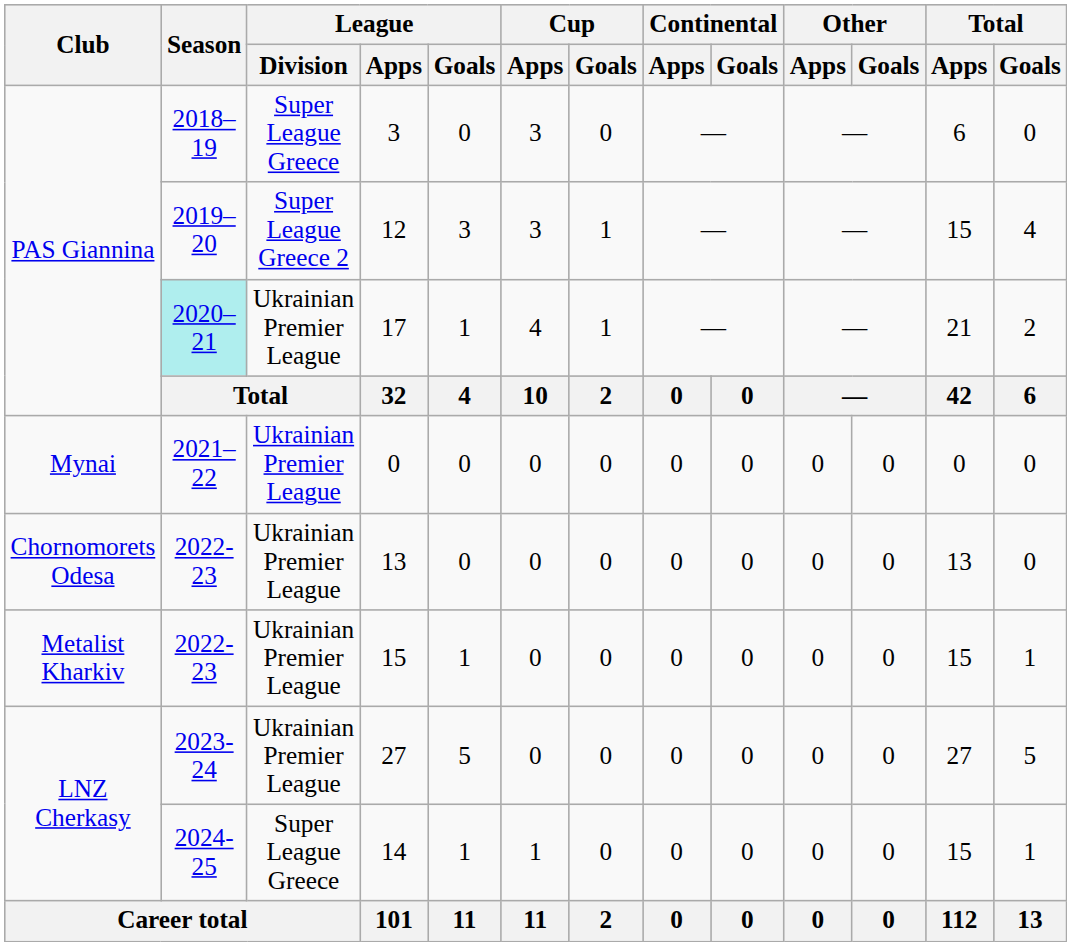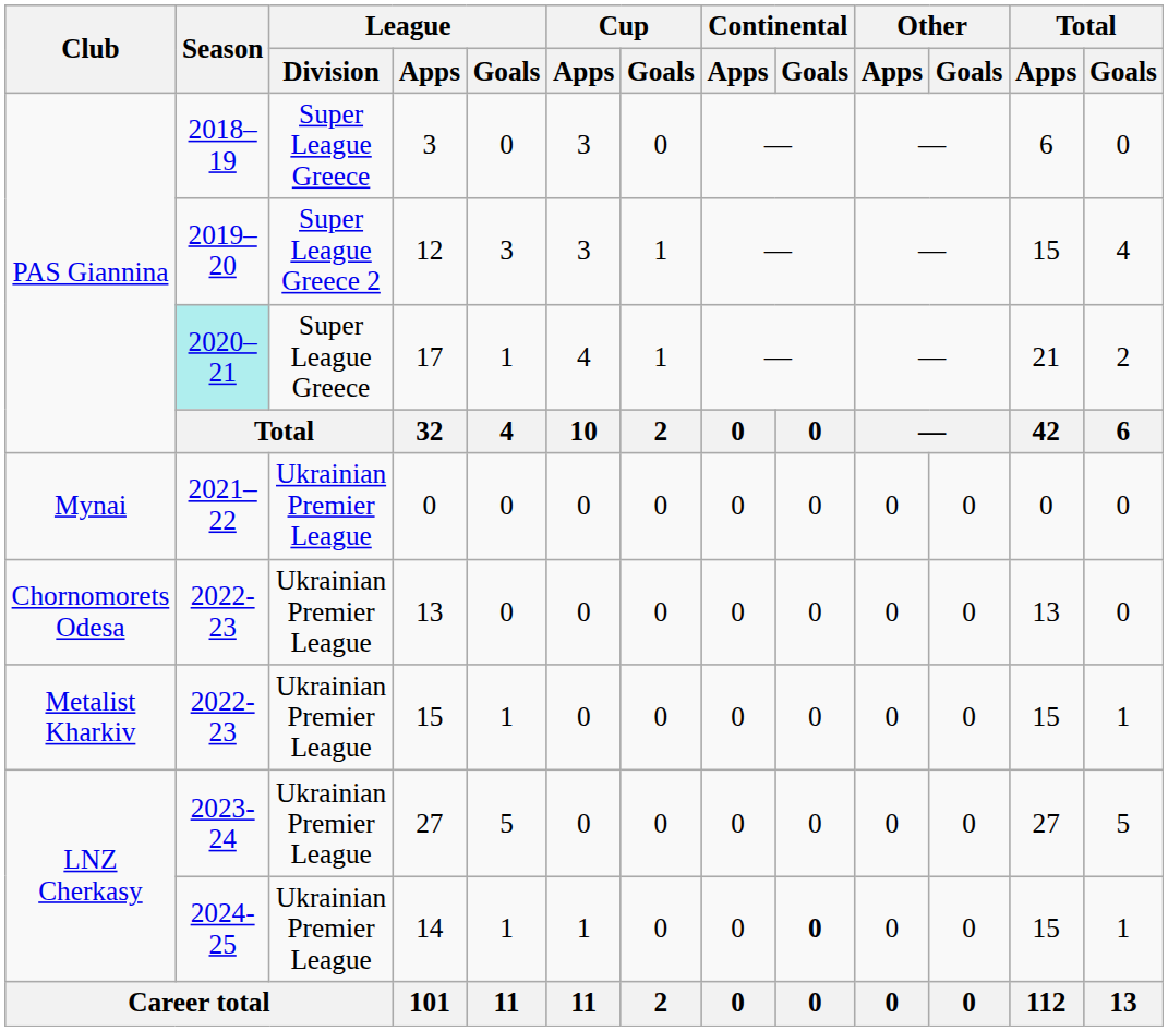 <table class="wikitable" style="text-align:center">
 <tr>
 <th rowspan="2">Club</th>
 <th rowspan="2">Season</th>
 <th colspan="3">League</th>
 <th colspan="2">Cup</th>
 <th colspan="2">Continental</th>
 <th colspan="2">Other</th>
 <th colspan="2">Total</th>
 </tr>
 <tr>
 <th>Division</th>
 <th>Apps</th>
 <th>Goals</th>
 <th>Apps</th>
 <th>Goals</th>
 <th>Apps</th>
 <th>Goals</th>
 <th>Apps</th>
 <th>Goals</th>
 <th>Apps</th>
 <th>Goals</th>
 </tr>
 <tr>
 <td rowspan="4"><a href='#'>PAS Giannina</a></td>
 <td><a href='#'>2018–19</a></td>
 <td><a href='#'>Super League Greece</a></td>
 <td>3</td>
 <td>0</td>
 <td>3</td>
 <td>0</td>
 <td colspan="2">—</td>
 <td colspan="2">—</td>
 <td>6</td>
 <td>0</td>
 </tr>
 <tr>
 <td><a href='#'>2019–20</a></td>
 <td><a href='#'>Super League Greece 2</a></td>
 <td>12</td>
 <td>3</td>
 <td>3</td>
 <td>1</td>
 <td colspan="2">—</td>
 <td colspan="2">—</td>
 <td>15</td>
 <td>4</td>
 </tr>
 <tr>
 <td style="background: paleturquoise;"><a href='#'>2020–21</a></td>
-<td>Ukrainian Premier League</td>
+<td>Super League Greece</td>
 <td>17</td>
 <td>1</td>
 <td>4</td>
 <td>1</td>
 <td colspan="2">—</td>
 <td colspan="2">—</td>
 <td>21</td>
 <td>2</td>
 </tr>
 <tr>
 <th colspan="2">Total</th>
 <th>32</th>
 <th>4</th>
 <th>10</th>
 <th>2</th>
 <th>0</th>
 <th>0</th>
 <th colspan="2">—</th>
 <th>42</th>
 <th>6</th>
 </tr>
 <tr>
 <td rowspan="1"><a href='#'>Mynai</a></td>
 <td><a href='#'>2021–22</a></td>
 <td><a href='#'>Ukrainian Premier League</a></td>
 <td>0</td>
 <td>0</td>
 <td>0</td>
 <td>0</td>
 <td>0</td>
 <td>0</td>
 <td>0</td>
 <td>0</td>
 <td>0</td>
 <td>0</td>
 </tr>
 <tr>
 <td rowspan="1"><a href='#'>Chornomorets Odesa</a></td>
 <td><a href='#'>2022-23</a></td>
 <td>Ukrainian Premier League</td>
 <td>13</td>
 <td>0</td>
 <td>0</td>
 <td>0</td>
 <td>0</td>
 <td>0</td>
 <td>0</td>
 <td>0</td>
 <td>13</td>
 <td>0</td>
 </tr>
 <tr>
 <td rowspan="1"><a href='#'>Metalist Kharkiv</a></td>
 <td><a href='#'>2022-23</a></td>
 <td>Ukrainian Premier League</td>
 <td>15</td>
 <td>1</td>
 <td>0</td>
 <td>0</td>
 <td>0</td>
 <td>0</td>
 <td>0</td>
 <td>0</td>
 <td>15</td>
 <td>1</td>
 </tr>
 <tr>
 <td rowspan="2"><a href='#'>LNZ Cherkasy</a></td>
 <td><a href='#'>2023-24</a></td>
 <td>Ukrainian Premier League</td>
 <td>27</td>
 <td>5</td>
 <td>0</td>
 <td>0</td>
 <td>0</td>
 <td>0</td>
 <td>0</td>
 <td>0</td>
 <td>27</td>
 <td>5</td>
 </tr>
 <tr>
 <td><a href='#'>2024-25</a></td>
-<td>Super League Greece</td>
+<td>Ukrainian Premier League</td>
 <td>14</td>
 <td>1</td>
 <td>1</td>
 <td>0</td>
 <td>0</td>
-<td>0</td>
+<td><strong>0</strong></td>
 <td>0</td>
 <td>0</td>
 <td>15</td>
 <td>1</td>
 </tr>
 <tr>
 <th colspan="3">Career total</th>
 <th>101</th>
 <th>11</th>
 <th>11</th>
 <th>2</th>
 <th>0</th>
 <th>0</th>
 <th>0</th>
 <th>0</th>
 <th>112</th>
 <th>13</th>
 </tr>
 </table>
